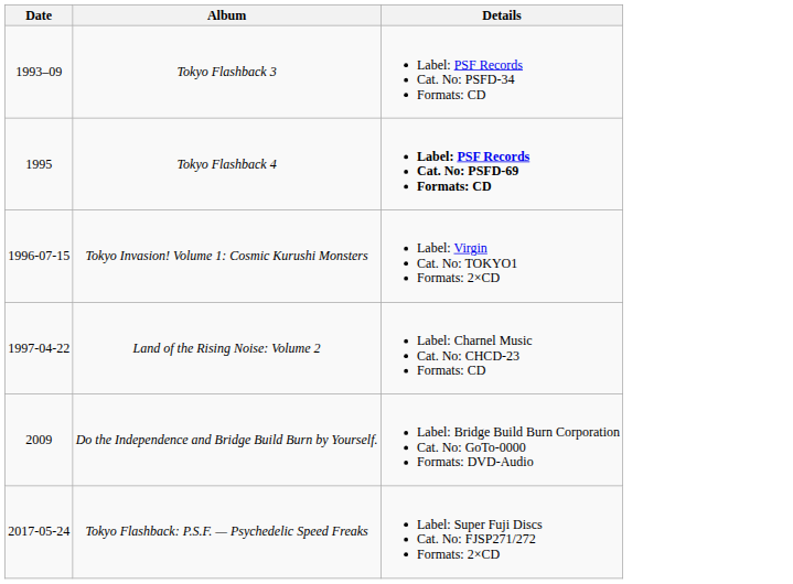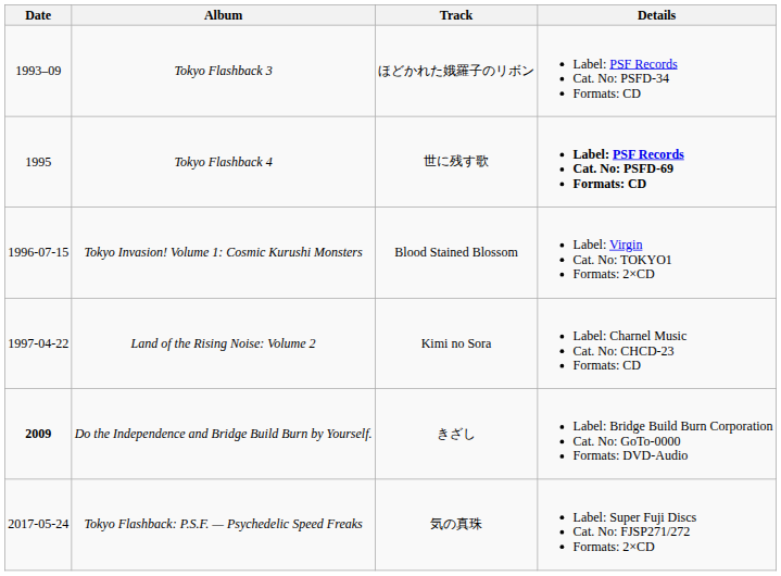 <table class="wikitable sortable">
 <tr>
 <th>Date</th>
 <th>Album</th>
+<th>Track</th>
 <th class="unsortable">Details</th>
 </tr>
 <tr>
 <td align="center">1993–09</td>
 <td align="center"><em>Tokyo Flashback 3</em></td>
+<td align="center">ほどかれた娥羅子のリボン</td>
 <td><br><ul><li>Label: <a href='#'>PSF Records</a></li><li>Cat. No: PSFD-34</li><li>Formats: CD</li></ul></td>
 </tr>
 <tr>
 <td align="center">1995</td>
 <td align="center"><em>Tokyo Flashback 4</em></td>
+<td align="center">世に残す歌</td>
 <td><strong><br><ul><li>Label: <a href='#'>PSF Records</a></li><li>Cat. No: PSFD-69</li><li>Formats: CD</li></ul></strong></td>
 </tr>
 <tr>
 <td align="center">1996-07-15</td>
 <td align="center"><em>Tokyo Invasion! Volume 1: Cosmic Kurushi Monsters</em></td>
+<td align="center">Blood Stained Blossom</td>
 <td><br><ul><li>Label: <a href='#'>Virgin</a></li><li>Cat. No: TOKYO1</li><li>Formats: 2×CD</li></ul></td>
 </tr>
 <tr>
 <td align="center">1997-04-22</td>
 <td align="center"><em>Land of the Rising Noise: Volume 2</em></td>
+<td align="center">Kimi no Sora</td>
 <td><br><ul><li>Label: Charnel Music</li><li>Cat. No: CHCD-23</li><li>Formats: CD</li></ul></td>
 </tr>
 <tr>
-<td align="center">2009</td>
+<td align="center"><strong>2009</strong></td>
 <td align="center"><em>Do the Independence and Bridge Build Burn by Yourself.</em></td>
+<td align="center">きざし</td>
 <td><br><ul><li>Label: Bridge Build Burn Corporation</li><li>Cat. No: GoTo-0000</li><li>Formats: DVD-Audio</li></ul></td>
 </tr>
 <tr>
 <td align="center">2017-05-24</td>
 <td align="center"><em>Tokyo Flashback: P.S.F. — Psychedelic Speed Freaks</em></td>
+<td align="center">気の真珠</td>
 <td><br><ul><li>Label: Super Fuji Discs</li><li>Cat. No: FJSP271/272</li><li>Formats: 2×CD</li></ul></td>
 </tr>
 </table>
